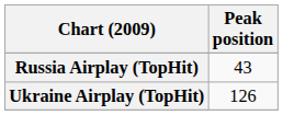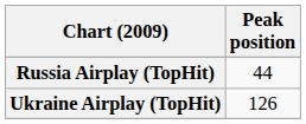 <table class="wikitable sortable plainrowheaders" style="text-align:center">
 <tr>
 <th scope="col">Chart (2009)</th>
 <th scope="col">Peak<br>position</th>
 </tr>
 <tr>
 </tr>
 <tr>
 <th scope="row">Russia Airplay (TopHit)</th>
-<td>43</td>
+<td>44</td>
 </tr>
 <tr>
 <th scope="row">Ukraine Airplay (TopHit)</th>
 <td>126</td>
 </tr>
 <tr>
 </tr>
 </table>
